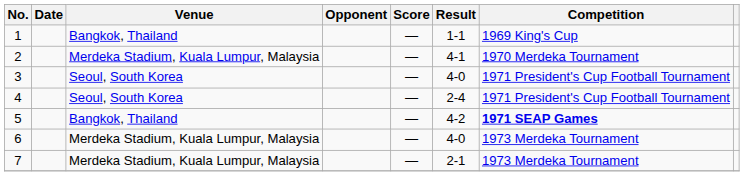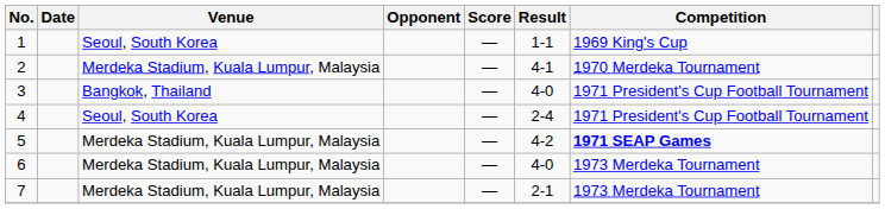 <table class="wikitable sortable">
 <tr>
 <th scope="col">No.</th>
 <th scope="col">Date</th>
 <th scope="col">Venue</th>
 <th scope="col">Opponent</th>
 <th scope="col">Score</th>
 <th scope="col">Result</th>
 <th scope="col">Competition</th>
 <th scope="col" class="unsortable"></th>
 </tr>
 <tr>
 <td style="text-align:center">1</td>
 <td></td>
-<td><a href='#'>Bangkok</a>, <a href='#'>Thailand</a></td>
+<td><a href='#'>Seoul</a>, <a href='#'>South Korea</a></td>
 <td></td>
 <td style="text-align:center">—</td>
 <td style="text-align:center">1-1</td>
 <td><a href='#'>1969 King's Cup</a></td>
 <td></td>
 </tr>
 <tr>
 <td style="text-align:center">2</td>
 <td></td>
 <td><a href='#'>Merdeka Stadium</a>, <a href='#'>Kuala Lumpur</a>, Malaysia</td>
 <td></td>
 <td style="text-align:center">—</td>
 <td style="text-align:center">4-1</td>
 <td><a href='#'>1970 Merdeka Tournament</a></td>
 <td></td>
 </tr>
 <tr>
 <td style="text-align:center">3</td>
 <td></td>
-<td><a href='#'>Seoul</a>, <a href='#'>South Korea</a></td>
+<td><a href='#'>Bangkok</a>, <a href='#'>Thailand</a></td>
 <td></td>
 <td style="text-align:center">—</td>
 <td style="text-align:center">4-0</td>
 <td><a href='#'>1971 President's Cup Football Tournament</a></td>
 <td></td>
 </tr>
 <tr>
 <td style="text-align:center">4</td>
 <td></td>
 <td><a href='#'>Seoul</a>, <a href='#'>South Korea</a></td>
 <td></td>
 <td style="text-align:center">—</td>
 <td style="text-align:center">2-4</td>
 <td><a href='#'>1971 President's Cup Football Tournament</a></td>
 <td></td>
 </tr>
 <tr>
 <td style="text-align:center">5</td>
 <td></td>
-<td><a href='#'>Bangkok</a>, <a href='#'>Thailand</a></td>
+<td>Merdeka Stadium, Kuala Lumpur, Malaysia</td>
 <td></td>
 <td style="text-align:center">—</td>
 <td style="text-align:center">4-2</td>
 <td><strong><a href='#'>1971 SEAP Games</a></strong></td>
 <td></td>
 </tr>
 <tr>
 <td style="text-align:center">6</td>
 <td></td>
 <td>Merdeka Stadium, Kuala Lumpur, Malaysia</td>
 <td></td>
 <td style="text-align:center">—</td>
 <td style="text-align:center">4-0</td>
 <td><a href='#'>1973 Merdeka Tournament</a></td>
 <td></td>
 </tr>
 <tr>
 <td style="text-align:center">7</td>
 <td></td>
 <td>Merdeka Stadium, Kuala Lumpur, Malaysia</td>
 <td></td>
 <td style="text-align:center">—</td>
 <td style="text-align:center">2-1</td>
 <td><a href='#'>1973 Merdeka Tournament</a></td>
 <td></td>
 </tr>
 <tr>
 </tr>
 </table>
